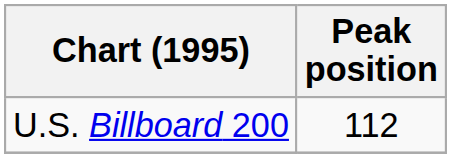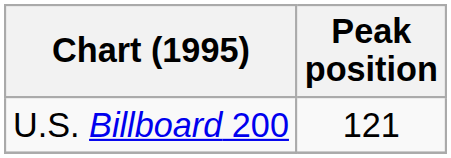 <table class="wikitable">
 <tr>
 <th>Chart (1995)</th>
 <th>Peak<br>position</th>
 </tr>
 <tr>
 <td>U.S. <a href='#'><em>Billboard</em> 200</a></td>
-<td align="center">112</td>
+<td align="center">121</td>
 </tr>
 <tr>
 </tr>
 </table>
